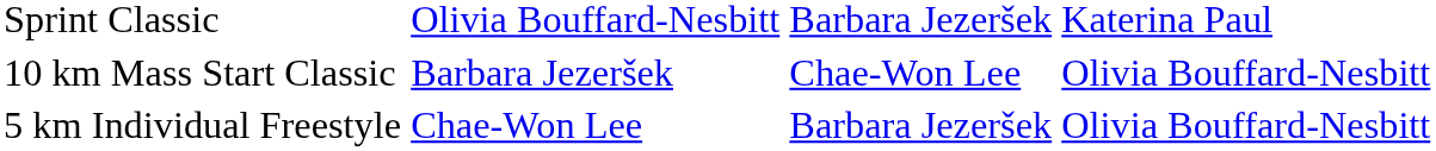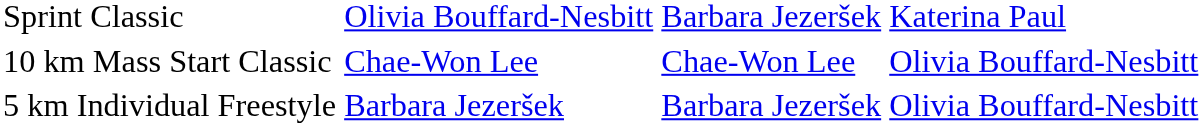 <table>
 <tr>
 <td>Sprint Classic </td>
 <td> <a href='#'>Olivia Bouffard-Nesbitt</a></td>
 <td> <a href='#'>Barbara Jezeršek</a></td>
 <td> <a href='#'>Katerina Paul</a></td>
 </tr>
 <tr>
 <td>10 km Mass Start Classic </td>
-<td> <a href='#'>Barbara Jezeršek</a></td>
+<td> <a href='#'>Chae-Won Lee</a></td>
 <td> <a href='#'>Chae-Won Lee</a></td>
 <td> <a href='#'>Olivia Bouffard-Nesbitt</a></td>
 </tr>
 <tr>
 <td>5 km Individual Freestyle</td>
-<td> <a href='#'>Chae-Won Lee</a></td>
+<td> <a href='#'>Barbara Jezeršek</a></td>
 <td> <a href='#'>Barbara Jezeršek</a></td>
 <td> <a href='#'>Olivia Bouffard-Nesbitt</a></td>
 </tr>
 </table>
